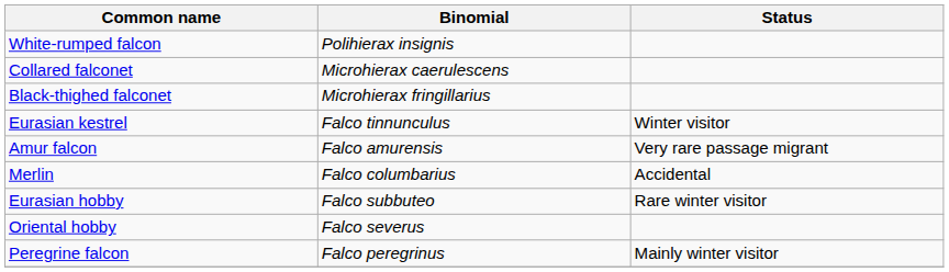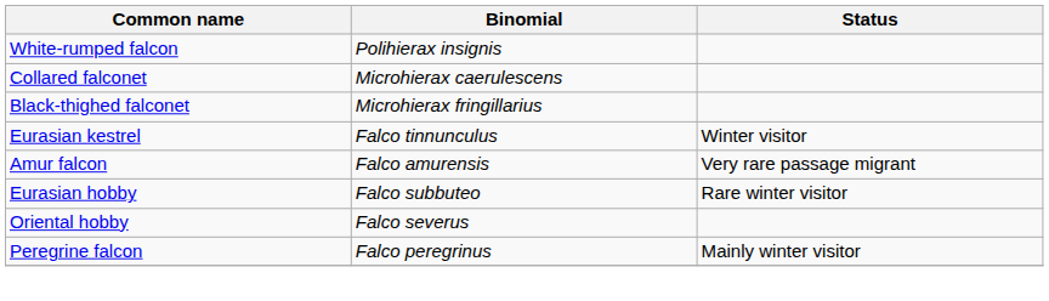 <table width=72% class="wikitable">
 <tr>
 <th width=24%>Common name</th>
 <th width=24%>Binomial</th>
 <th width=24%>Status</th>
 </tr>
 <tr>
 <td><a href='#'>White-rumped falcon</a></td>
 <td><em>Polihierax insignis</em></td>
 <td></td>
 </tr>
 <tr>
 <td><a href='#'>Collared falconet</a></td>
 <td><em>Microhierax caerulescens</em></td>
 <td></td>
 </tr>
 <tr>
 <td><a href='#'>Black-thighed falconet</a></td>
 <td><em>Microhierax fringillarius</em></td>
 <td></td>
 </tr>
 <tr>
 <td><a href='#'>Eurasian kestrel</a></td>
 <td><em>Falco tinnunculus</em></td>
 <td>Winter visitor</td>
 </tr>
 <tr>
 <td><a href='#'>Amur falcon</a></td>
 <td><em>Falco amurensis</em></td>
 <td>Very rare passage migrant</td>
 </tr>
 <tr>
-<td><a href='#'>Merlin</a></td>
-<td><em>Falco columbarius</em></td>
-<td>Accidental</td>
-</tr>
-<tr>
 <td><a href='#'>Eurasian hobby</a></td>
 <td><em>Falco subbuteo</em></td>
 <td>Rare winter visitor</td>
 </tr>
 <tr>
 <td><a href='#'>Oriental hobby</a></td>
 <td><em>Falco severus</em></td>
 <td></td>
 </tr>
 <tr>
 <td><a href='#'>Peregrine falcon</a></td>
 <td><em>Falco peregrinus</em></td>
 <td>Mainly winter visitor</td>
 </tr>
 <tr>
 </tr>
 </table>
